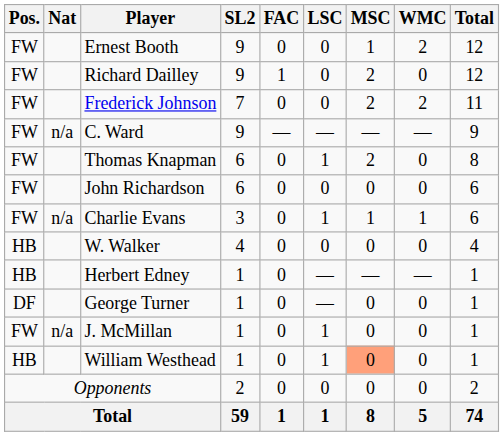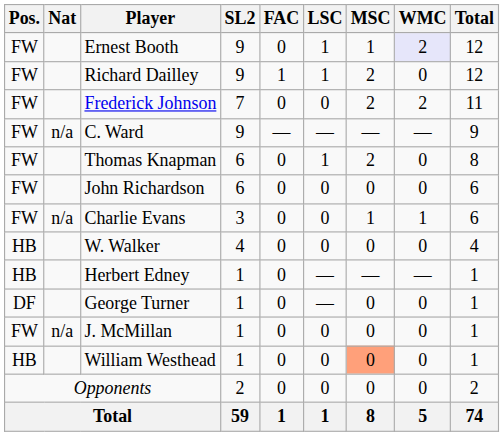 <table class="wikitable"  style="text-align:center; border:1px #aaa solid;">
 <tr>
 <th>Pos.</th>
 <th>Nat</th>
 <th>Player</th>
 <th>SL2</th>
 <th>FAC</th>
 <th>LSC</th>
 <th>MSC</th>
 <th>WMC</th>
 <th>Total</th>
 </tr>
 <tr>
 <td>FW</td>
 <td><em></em></td>
 <td style="text-align:left;">Ernest Booth</td>
 <td>9</td>
 <td>0</td>
-<td>0</td>
 <td>1</td>
-<td>2</td>
+<td>1</td>
+<td style="background: lavender;">2</td>
 <td>12</td>
 </tr>
 <tr>
 <td>FW</td>
 <td><em></em></td>
 <td style="text-align:left;">Richard Dailley</td>
 <td>9</td>
 <td>1</td>
-<td>0</td>
+<td>1</td>
 <td>2</td>
 <td>0</td>
 <td>12</td>
 </tr>
 <tr>
 <td>FW</td>
 <td><em></em></td>
 <td style="text-align:left;"><a href='#'>Frederick Johnson</a></td>
 <td>7</td>
 <td>0</td>
 <td>0</td>
 <td>2</td>
 <td>2</td>
 <td>11</td>
 </tr>
 <tr>
 <td>FW</td>
 <td>n/a</td>
 <td style="text-align:left;">C. Ward</td>
 <td>9</td>
 <td>—</td>
 <td>—</td>
 <td>—</td>
 <td>—</td>
 <td>9</td>
 </tr>
 <tr>
 <td>FW</td>
 <td><em></em></td>
 <td style="text-align:left;">Thomas Knapman</td>
 <td>6</td>
 <td>0</td>
 <td>1</td>
 <td>2</td>
 <td>0</td>
 <td>8</td>
 </tr>
 <tr>
 <td>FW</td>
 <td><em></em></td>
 <td style="text-align:left;">John Richardson</td>
 <td>6</td>
 <td>0</td>
 <td>0</td>
 <td>0</td>
 <td>0</td>
 <td>6</td>
 </tr>
 <tr>
 <td>FW</td>
 <td>n/a</td>
 <td style="text-align:left;">Charlie Evans</td>
 <td>3</td>
 <td>0</td>
-<td>1</td>
+<td>0</td>
 <td>1</td>
 <td>1</td>
 <td>6</td>
 </tr>
 <tr>
 <td>HB</td>
 <td><em></em></td>
 <td style="text-align:left;">W. Walker</td>
 <td>4</td>
 <td>0</td>
 <td>0</td>
 <td>0</td>
 <td>0</td>
 <td>4</td>
 </tr>
 <tr>
 <td>HB</td>
 <td><em></em></td>
 <td style="text-align:left;">Herbert Edney</td>
 <td>1</td>
 <td>0</td>
 <td>—</td>
 <td>—</td>
 <td>—</td>
 <td>1</td>
 </tr>
 <tr>
 <td>DF</td>
 <td></td>
 <td style="text-align:left;">George Turner</td>
 <td>1</td>
 <td>0</td>
 <td>—</td>
 <td>0</td>
 <td>0</td>
 <td>1</td>
 </tr>
 <tr>
 <td>FW</td>
 <td>n/a</td>
 <td style="text-align:left;">J. McMillan</td>
 <td>1</td>
 <td>0</td>
-<td>1</td>
+<td>0</td>
 <td>0</td>
 <td>0</td>
 <td>1</td>
 </tr>
 <tr>
 <td>HB</td>
 <td><em></em></td>
 <td style="text-align:left;">William Westhead</td>
 <td>1</td>
 <td>0</td>
-<td>1</td>
+<td>0</td>
 <td style="background: lightsalmon;">0</td>
 <td>0</td>
 <td>1</td>
 </tr>
 <tr>
 <td colspan="3"><em>Opponents</em></td>
 <td>2</td>
 <td>0</td>
 <td>0</td>
 <td>0</td>
 <td>0</td>
 <td>2</td>
 </tr>
 <tr>
 <th colspan="3">Total</th>
 <th>59</th>
 <th>1</th>
 <th>1</th>
 <th>8</th>
 <th>5</th>
 <th>74</th>
 </tr>
 </table>
